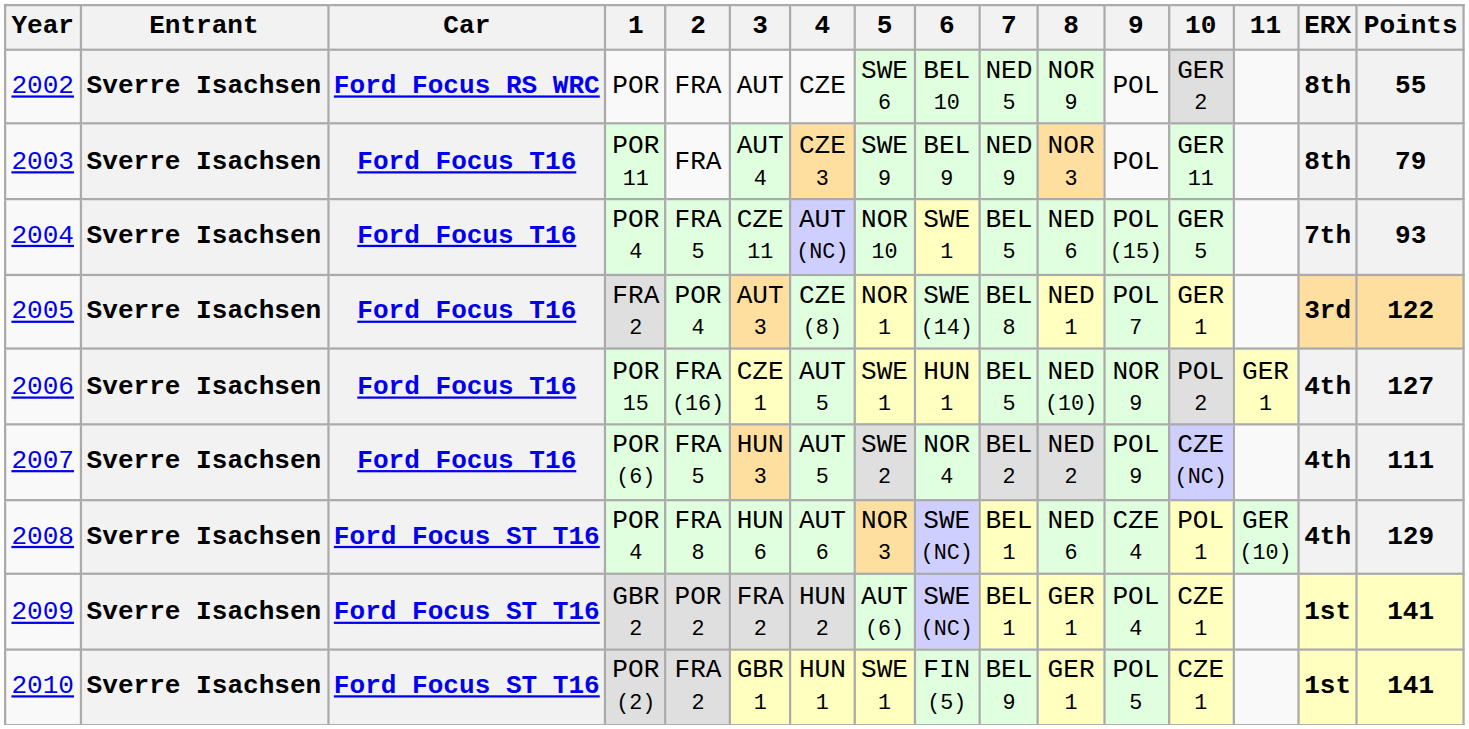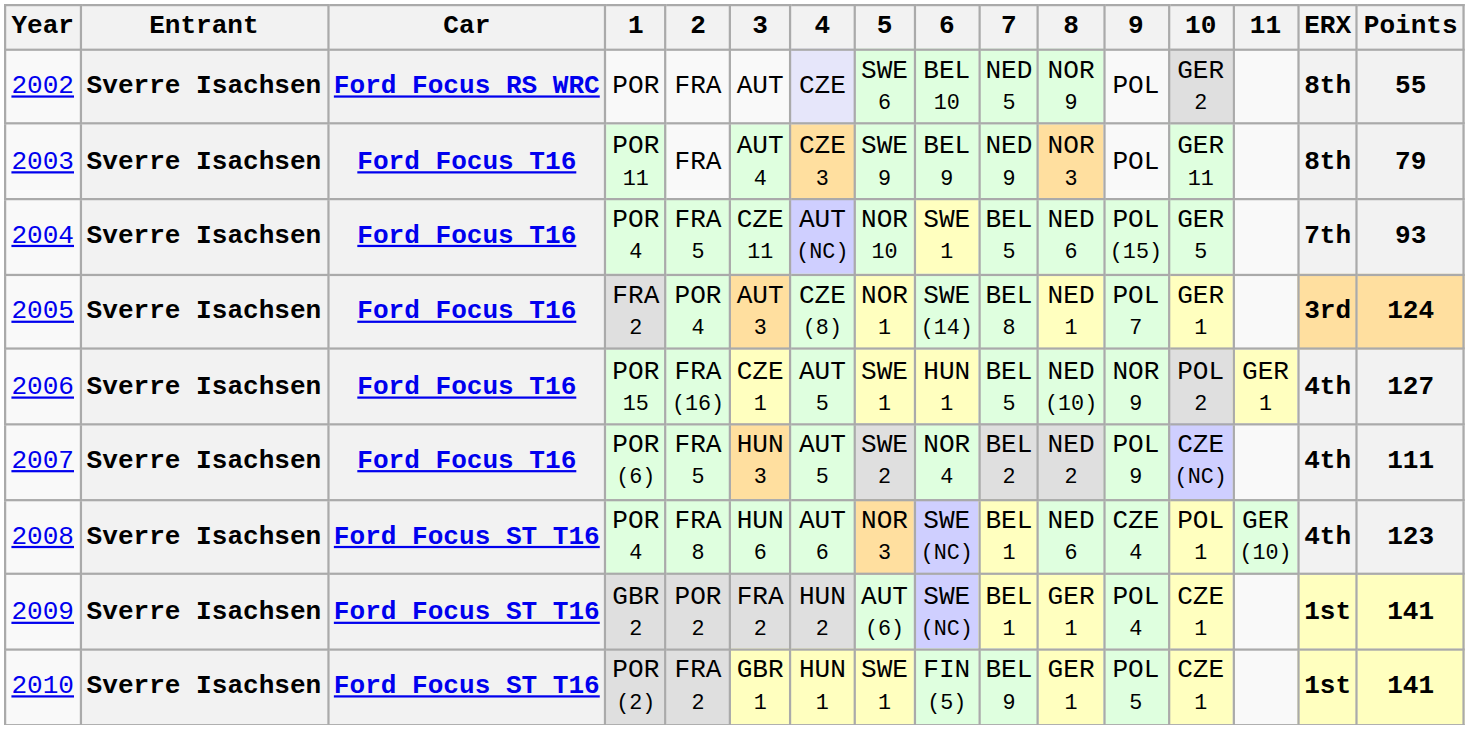 <table class="wikitable" border="1" style="text-align:center; font-size:90%;">
 <tr valign="top">
 <th>Year</th>
 <th>Entrant</th>
 <th>Car</th>
 <th>1</th>
 <th>2</th>
 <th>3</th>
 <th>4</th>
 <th>5</th>
 <th>6</th>
 <th>7</th>
 <th>8</th>
 <th>9</th>
 <th>10</th>
 <th>11</th>
 <th>ERX</th>
 <th>Points</th>
 </tr>
 <tr>
 <td><a href='#'>2002</a></td>
 <th>Sverre Isachsen</th>
 <th><a href='#'>Ford Focus RS WRC</a></th>
 <td>POR<br><small></small></td>
 <td>FRA<br><small></small></td>
 <td>AUT<br><small></small></td>
-<td>CZE<br><small></small></td>
+<td style="background: lavender;">CZE<br><small></small></td>
 <td style="background:#DFFFDF;">SWE<br><small>6</small></td>
 <td style="background:#DFFFDF;">BEL<br><small>10</small></td>
 <td style="background:#DFFFDF;">NED<br><small>5</small></td>
 <td style="background:#DFFFDF;">NOR<br><small>9</small></td>
 <td>POL<br><small></small></td>
 <td style="background:#DFDFDF;">GER<br><small>2</small></td>
 <td></td>
 <th>8th</th>
 <th>55</th>
 </tr>
 <tr>
 <td><a href='#'>2003</a></td>
 <th>Sverre Isachsen</th>
 <th><a href='#'>Ford Focus T16</a></th>
 <td style="background:#DFFFDF;">POR<br><small>11</small></td>
 <td>FRA<br><small></small></td>
 <td style="background:#DFFFDF;">AUT<br><small>4</small></td>
 <td style="background:#FFDF9F;">CZE<br><small>3</small></td>
 <td style="background:#DFFFDF;">SWE<br><small>9</small></td>
 <td style="background:#DFFFDF;">BEL<br><small>9</small></td>
 <td style="background:#DFFFDF;">NED<br><small>9</small></td>
 <td style="background:#FFDF9F;">NOR<br><small>3</small></td>
 <td>POL<br><small></small></td>
 <td style="background:#DFFFDF;">GER<br><small>11</small></td>
 <td></td>
 <th>8th</th>
 <th>79</th>
 </tr>
 <tr>
 <td><a href='#'>2004</a></td>
 <th>Sverre Isachsen</th>
 <th><a href='#'>Ford Focus T16</a></th>
 <td style="background:#DFFFDF;">POR<br><small>4</small></td>
 <td style="background:#DFFFDF;">FRA<br><small>5</small></td>
 <td style="background:#DFFFDF;">CZE<br><small>11</small></td>
 <td style="background:#CFCFFF;">AUT<br><small>(NC)</small></td>
 <td style="background:#DFFFDF;">NOR<br><small>10</small></td>
 <td style="background:#FFFFBF;">SWE<br><small>1</small></td>
 <td style="background:#DFFFDF;">BEL<br><small>5</small></td>
 <td style="background:#DFFFDF;">NED<br><small>6</small></td>
 <td style="background:#DFFFDF;">POL<br><small>(15)</small></td>
 <td style="background:#DFFFDF;">GER<br><small>5</small></td>
 <td></td>
 <th>7th</th>
 <th>93</th>
 </tr>
 <tr>
 <td><a href='#'>2005</a></td>
 <th>Sverre Isachsen</th>
 <th><a href='#'>Ford Focus T16</a></th>
 <td style="background:#DFDFDF;">FRA<br><small>2</small></td>
 <td style="background:#DFFFDF;">POR<br><small>4</small></td>
 <td style="background:#FFDF9F;">AUT<br><small>3</small></td>
 <td style="background:#DFFFDF;">CZE<br><small>(8)</small></td>
 <td style="background:#FFFFBF;">NOR<br><small>1</small></td>
 <td style="background:#DFFFDF;">SWE<br><small>(14)</small></td>
 <td style="background:#DFFFDF;">BEL<br><small>8</small></td>
 <td style="background:#FFFFBF;">NED<br><small>1</small></td>
 <td style="background:#DFFFDF;">POL<br><small>7</small></td>
 <td style="background:#FFFFBF;">GER<br><small>1</small></td>
 <td></td>
 <td style="background:#FFDF9F;"><strong>3rd</strong></td>
-<td style="background:#FFDF9F;"><strong>122</strong></td>
+<td style="background:#FFDF9F;"><strong>124</strong></td>
 </tr>
 <tr>
 <td><a href='#'>2006</a></td>
 <th>Sverre Isachsen</th>
 <th><a href='#'>Ford Focus T16</a></th>
 <td style="background:#DFFFDF;">POR<br><small>15</small></td>
 <td style="background:#DFFFDF;">FRA<br><small>(16)</small></td>
 <td style="background:#FFFFBF;">CZE<br><small>1</small></td>
 <td style="background:#DFFFDF;">AUT<br><small>5</small></td>
 <td style="background:#FFFFBF;">SWE<br><small>1</small></td>
 <td style="background:#FFFFBF;">HUN<br><small>1</small></td>
 <td style="background:#DFFFDF;">BEL<br><small>5</small></td>
 <td style="background:#DFFFDF;">NED<br><small>(10)</small></td>
 <td style="background:#DFFFDF;">NOR<br><small>9</small></td>
 <td style="background:#DFDFDF;">POL<br><small>2</small></td>
 <td style="background:#FFFFBF;">GER<br><small>1</small></td>
 <th>4th</th>
 <th>127</th>
 </tr>
 <tr>
 <td><a href='#'>2007</a></td>
 <th>Sverre Isachsen</th>
 <th><a href='#'>Ford Focus T16</a></th>
 <td style="background:#DFFFDF;">POR<br><small>(6)</small></td>
 <td style="background:#DFFFDF;">FRA<br><small>5</small></td>
 <td style="background:#FFDF9F;">HUN<br><small>3</small></td>
 <td style="background:#DFFFDF;">AUT<br><small>5</small></td>
 <td style="background:#DFDFDF;">SWE<br><small>2</small></td>
 <td style="background:#DFFFDF;">NOR<br><small>4</small></td>
 <td style="background:#DFDFDF;">BEL<br><small>2</small></td>
 <td style="background:#DFDFDF;">NED<br><small>2</small></td>
 <td style="background:#DFFFDF;">POL<br><small>9</small></td>
 <td style="background:#CFCFFF;">CZE<br><small>(NC)</small></td>
 <td></td>
 <th>4th</th>
 <th>111</th>
 </tr>
 <tr>
 <td><a href='#'>2008</a></td>
 <th>Sverre Isachsen</th>
 <th><a href='#'>Ford Focus ST T16</a></th>
 <td style="background:#DFFFDF;">POR<br><small>4</small></td>
 <td style="background:#DFFFDF;">FRA<br><small>8</small></td>
 <td style="background:#DFFFDF;">HUN<br><small>6</small></td>
 <td style="background:#DFFFDF;">AUT<br><small>6</small></td>
 <td style="background:#FFDF9F;">NOR<br><small>3</small></td>
 <td style="background:#CFCFFF;">SWE<br><small>(NC)</small></td>
 <td style="background:#FFFFBF;">BEL<br><small>1</small></td>
 <td style="background:#DFFFDF;">NED<br><small>6</small></td>
 <td style="background:#DFFFDF;">CZE<br><small>4</small></td>
 <td style="background:#FFFFBF;">POL<br><small>1</small></td>
 <td style="background:#DFFFDF;">GER<br><small>(10)</small></td>
 <th>4th</th>
-<th>129</th>
+<th>123</th>
 </tr>
 <tr>
 <td><a href='#'>2009</a></td>
 <th>Sverre Isachsen</th>
 <th><a href='#'>Ford Focus ST T16</a></th>
 <td style="background:#DFDFDF;">GBR<br><small>2</small></td>
 <td style="background:#DFDFDF;">POR<br><small>2</small></td>
 <td style="background:#DFDFDF;">FRA<br><small>2</small></td>
 <td style="background:#DFDFDF;">HUN<br><small>2</small></td>
 <td style="background:#DFFFDF;">AUT<br><small>(6)</small></td>
 <td style="background:#CFCFFF;">SWE<br><small>(NC)</small></td>
 <td style="background:#FFFFBF;">BEL<br><small>1</small></td>
 <td style="background:#FFFFBF;">GER<br><small>1</small></td>
 <td style="background:#DFFFDF;">POL<br><small>4</small></td>
 <td style="background:#FFFFBF;">CZE<br><small>1</small></td>
 <td></td>
 <td style="background:#FFFFBF;"><strong>1st</strong></td>
 <td style="background:#FFFFBF;"><strong>141</strong></td>
 </tr>
 <tr>
 <td><a href='#'>2010</a></td>
 <th>Sverre Isachsen</th>
 <th><a href='#'>Ford Focus ST T16</a></th>
 <td style="background:#DFDFDF;">POR<br><small>(2)</small></td>
 <td style="background:#DFDFDF;">FRA<br><small>2</small></td>
 <td style="background:#FFFFBF;">GBR<br><small>1</small></td>
 <td style="background:#FFFFBF;">HUN<br><small>1</small></td>
 <td style="background:#FFFFBF;">SWE<br><small>1</small></td>
 <td style="background:#DFFFDF;">FIN<br><small>(5)</small></td>
 <td style="background:#DFFFDF;">BEL<br><small>9</small></td>
 <td style="background:#FFFFBF;">GER<br><small>1</small></td>
 <td style="background:#DFFFDF;">POL<br><small>5</small></td>
 <td style="background:#FFFFBF;">CZE<br><small>1</small></td>
 <td></td>
 <td style="background:#FFFFBF;"><strong>1st</strong></td>
 <td style="background:#FFFFBF;"><strong>141</strong></td>
 </tr>
 <tr>
 </tr>
 </table>
